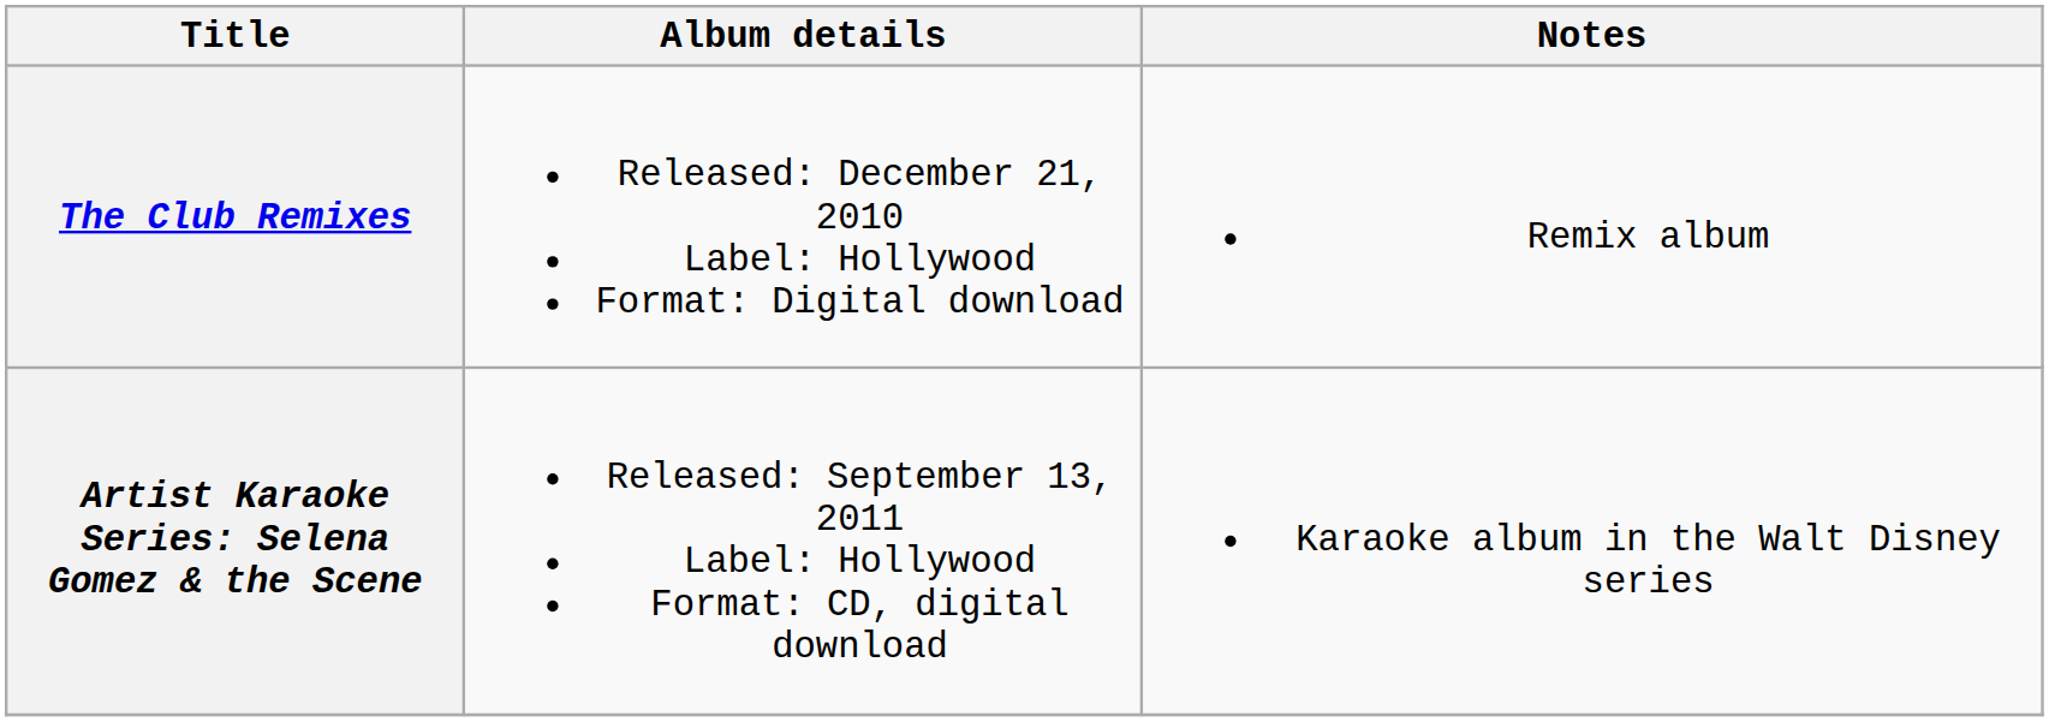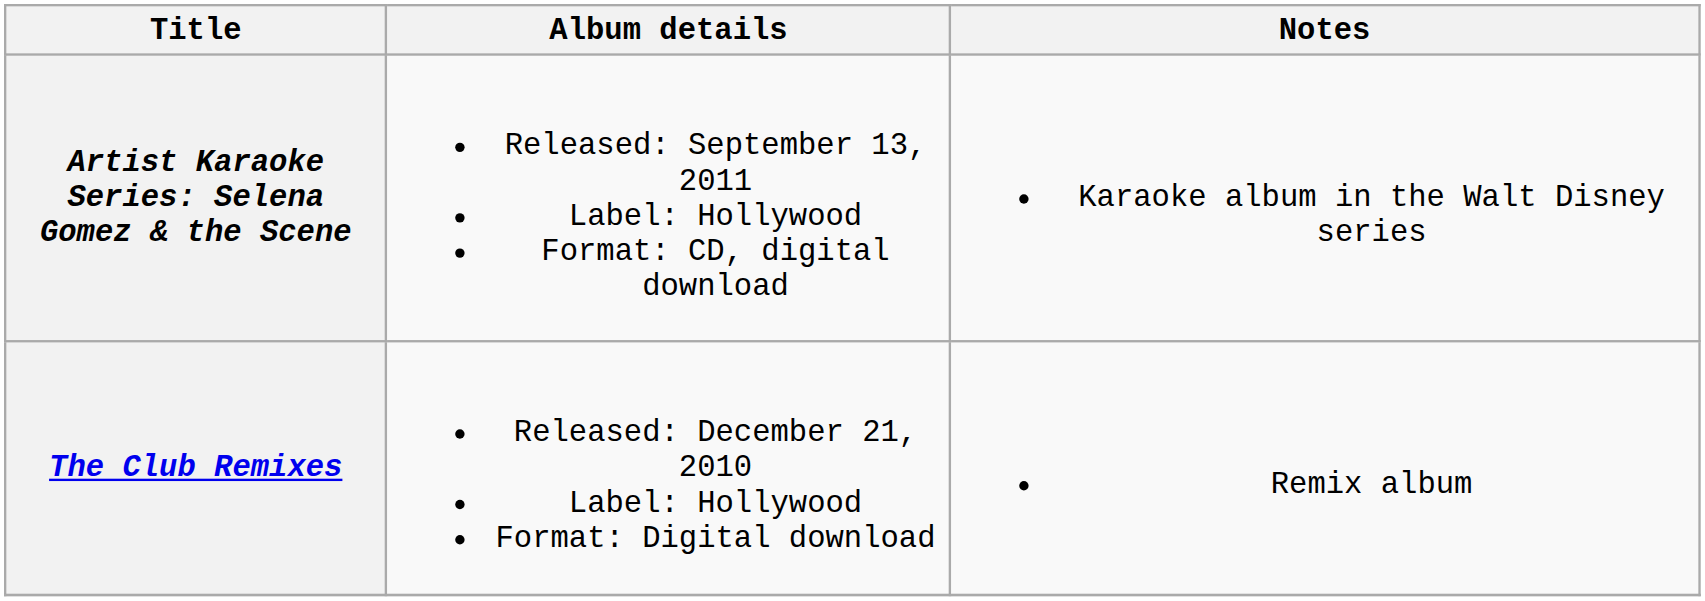 <table class="wikitable plainrowheaders" style="text-align:center;">
 <tr>
 <th scope="col" style="width:12em;">Title</th>
 <th scope="col" style="width:18em;">Album details</th>
 <th scope="col" style="width:24em;">Notes</th>
 </tr>
 <tr>
+<th scope="row"><em>Artist Karaoke Series: Selena Gomez & the Scene</em></th>
+<td><br><ul><li>Released: September 13, 2011</li><li>Label: Hollywood</li><li>Format: CD, digital download</li></ul></td>
+<td><br><ul><li>Karaoke album in the Walt Disney series</li></ul></td>
+</tr>
+<tr>
 <th scope="row"><em><a href='#'>The Club Remixes</a></em></th>
 <td><br><ul><li>Released: December 21, 2010</li><li>Label: Hollywood</li><li>Format: Digital download</li></ul></td>
 <td><br><ul><li>Remix album</li></ul></td>
 </tr>
 <tr>
-<th scope="row"><em>Artist Karaoke Series: Selena Gomez & the Scene</em></th>
-<td><br><ul><li>Released: September 13, 2011</li><li>Label: Hollywood</li><li>Format: CD, digital download</li></ul></td>
-<td><br><ul><li>Karaoke album in the Walt Disney series</li></ul></td>
-</tr>
-<tr>
 </tr>
 </table>
